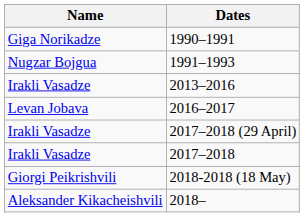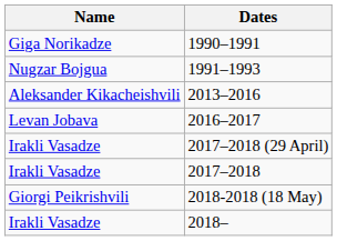 <table class="wikitable">
 <tr>
 <th>Name</th>
 <th>Dates</th>
 </tr>
 <tr>
 <td> <a href='#'>Giga Norikadze</a></td>
 <td>1990–1991</td>
 </tr>
 <tr>
 <td> <a href='#'>Nugzar Bojgua</a></td>
 <td>1991–1993</td>
 </tr>
 <tr>
-<td> <a href='#'>Irakli Vasadze</a></td>
+<td> <a href='#'>Aleksander Kikacheishvili</a></td>
 <td>2013–2016</td>
 </tr>
 <tr>
 <td> <a href='#'>Levan Jobava</a></td>
 <td>2016–2017</td>
 </tr>
 <tr>
 <td> <a href='#'>Irakli Vasadze</a></td>
 <td>2017–2018 (29 April)</td>
 </tr>
 <tr |-|->
 <td> <a href='#'>Irakli Vasadze</a></td>
 <td>2017–2018</td>
 </tr>
 <tr |->
 <td> <a href='#'>Giorgi Peikrishvili</a></td>
 <td>2018-2018 (18 May)</td>
 </tr>
 <tr>
-<td> <a href='#'>Aleksander Kikacheishvili</a></td>
+<td> <a href='#'>Irakli Vasadze</a></td>
 <td>2018–</td>
 </tr>
 </table>
